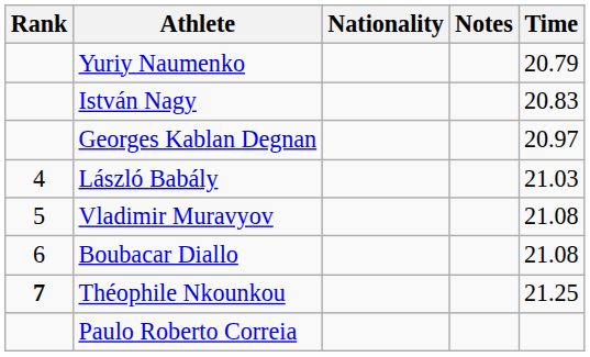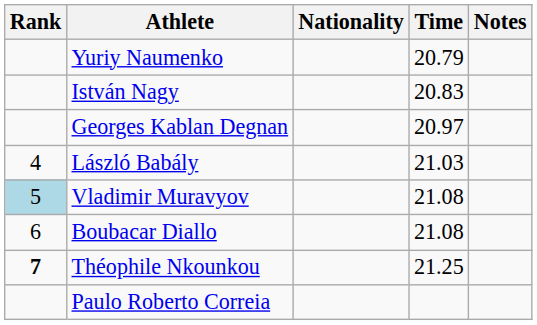 <table class="wikitable sortable" style="text-align:center">
 <tr>
 <th>Rank</th>
 <th>Athlete</th>
 <th>Nationality</th>
+<th>Time</th>
 <th>Notes</th>
-<th>Time</th>
 </tr>
 <tr>
 <td></td>
 <td align=left><a href='#'>Yuriy Naumenko</a></td>
 <td align=left></td>
+<td>20.79</td>
 <td></td>
-<td>20.79</td>
 </tr>
 <tr>
 <td></td>
 <td align=left><a href='#'>István Nagy</a></td>
 <td align=left></td>
+<td>20.83</td>
 <td></td>
-<td>20.83</td>
 </tr>
 <tr>
 <td></td>
 <td align=left><a href='#'>Georges Kablan Degnan</a></td>
 <td align=left></td>
+<td>20.97</td>
 <td></td>
-<td>20.97</td>
 </tr>
 <tr>
 <td>4</td>
 <td align=left><a href='#'>László Babály</a></td>
 <td align=left></td>
+<td>21.03</td>
 <td></td>
-<td>21.03</td>
 </tr>
 <tr>
-<td>5</td>
+<td style="background: lightblue;">5</td>
 <td align=left><a href='#'>Vladimir Muravyov</a></td>
 <td align=left></td>
+<td>21.08</td>
 <td></td>
-<td>21.08</td>
 </tr>
 <tr>
 <td>6</td>
 <td align=left><a href='#'>Boubacar Diallo</a></td>
 <td align=left></td>
+<td>21.08</td>
 <td></td>
-<td>21.08</td>
 </tr>
 <tr>
 <td><strong>7</strong></td>
 <td align=left><a href='#'>Théophile Nkounkou</a></td>
 <td align=left></td>
+<td>21.25</td>
 <td></td>
-<td>21.25</td>
 </tr>
 <tr>
 <td></td>
 <td align=left><a href='#'>Paulo Roberto Correia</a></td>
 <td align=left></td>
 <td></td>
 <td></td>
 </tr>
 </table>
